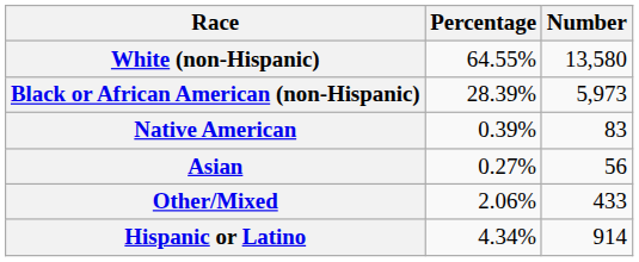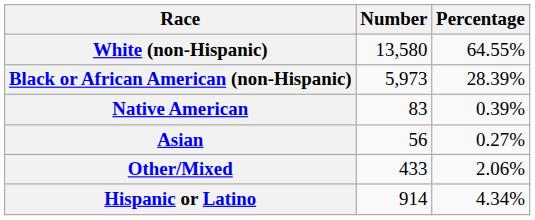 <table class="wikitable" style="text-align:right">
 <tr>
 <th scope="col">Race</th>
+<th scope="col">Number</th>
 <th scope="col">Percentage</th>
-<th scope="col">Number</th>
 </tr>
 <tr>
 <th scope="row"><a href='#'>White</a> (non-Hispanic)</th>
+<td>13,580</td>
 <td>64.55%</td>
-<td>13,580</td>
 </tr>
 <tr>
 <th scope="row"><a href='#'>Black or African American</a> (non-Hispanic)</th>
+<td>5,973</td>
 <td>28.39%</td>
-<td>5,973</td>
 </tr>
 <tr>
 <th scope="row"><a href='#'>Native American</a></th>
+<td>83</td>
 <td>0.39%</td>
-<td>83</td>
 </tr>
 <tr>
 <th scope="row"><a href='#'>Asian</a></th>
+<td>56</td>
 <td>0.27%</td>
-<td>56</td>
 </tr>
 <tr>
 <th scope="row"><a href='#'>Other/Mixed</a></th>
+<td>433</td>
 <td>2.06%</td>
-<td>433</td>
 </tr>
 <tr>
 <th scope="row"><a href='#'>Hispanic</a> or <a href='#'>Latino</a></th>
+<td>914</td>
 <td>4.34%</td>
-<td>914</td>
 </tr>
 </table>
